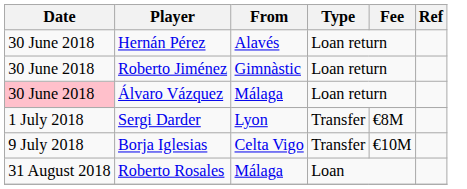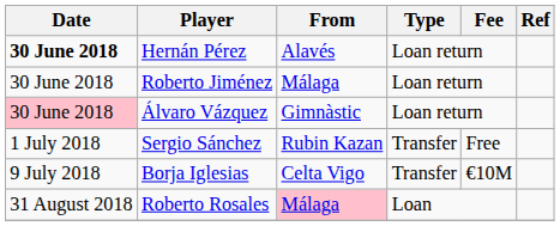 <table class="wikitable">
 <tr>
 <th>Date</th>
 <th>Player</th>
 <th>From</th>
 <th>Type</th>
 <th>Fee</th>
 <th>Ref</th>
 </tr>
 <tr>
-<td>30 June 2018</td>
+<td><strong>30 June 2018</strong></td>
 <td> <a href='#'>Hernán Pérez</a></td>
 <td> <a href='#'>Alavés</a></td>
 <td colspan=2>Loan return</td>
 <td></td>
 </tr>
 <tr>
 <td>30 June 2018</td>
 <td> <a href='#'>Roberto Jiménez</a></td>
-<td> <a href='#'>Gimnàstic</a></td>
+<td> <a href='#'>Málaga</a></td>
 <td colspan=2>Loan return</td>
 <td></td>
 </tr>
 <tr>
 <td style="background: pink;">30 June 2018</td>
 <td> <a href='#'>Álvaro Vázquez</a></td>
-<td> <a href='#'>Málaga</a></td>
+<td> <a href='#'>Gimnàstic</a></td>
 <td colspan=2>Loan return</td>
 <td></td>
 </tr>
 <tr>
 <td>1 July 2018</td>
-<td> <a href='#'>Sergi Darder</a></td>
-<td> <a href='#'>Lyon</a></td>
+<td> <a href='#'>Sergio Sánchez</a></td>
+<td> <a href='#'>Rubin Kazan</a></td>
 <td>Transfer</td>
-<td>€8M</td>
+<td>Free</td>
 <td></td>
 </tr>
 <tr>
 <td>9 July 2018</td>
 <td> <a href='#'>Borja Iglesias</a></td>
 <td> <a href='#'>Celta Vigo</a></td>
 <td>Transfer</td>
 <td>€10M</td>
 <td></td>
 </tr>
 <tr>
 <td>31 August 2018</td>
 <td> <a href='#'>Roberto Rosales</a></td>
-<td> <a href='#'>Málaga</a></td>
+<td style="background: pink;"> <a href='#'>Málaga</a></td>
 <td colspan=2>Loan</td>
 <td></td>
 </tr>
 <tr>
 </tr>
 </table>
